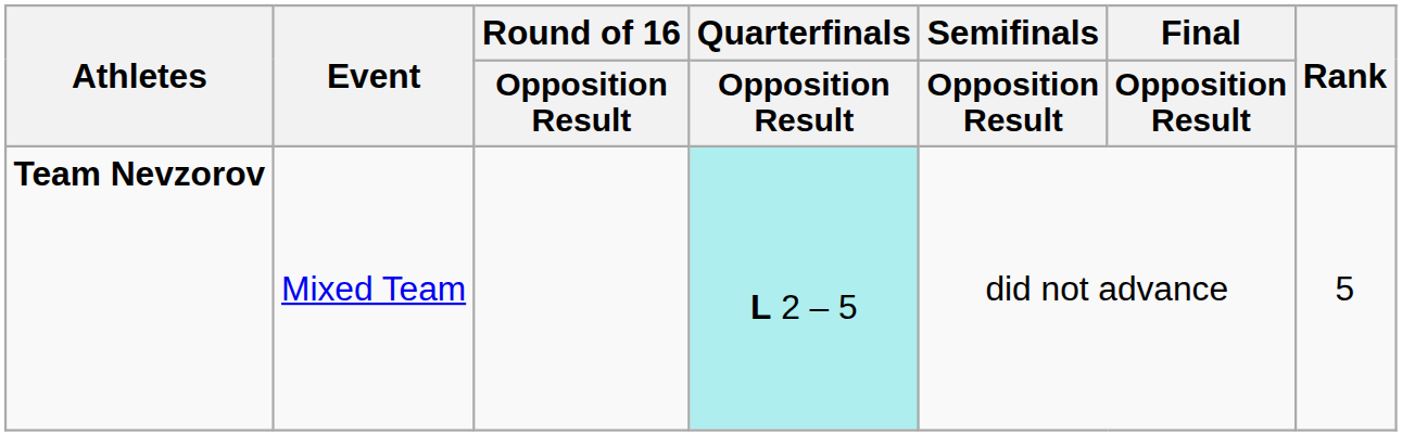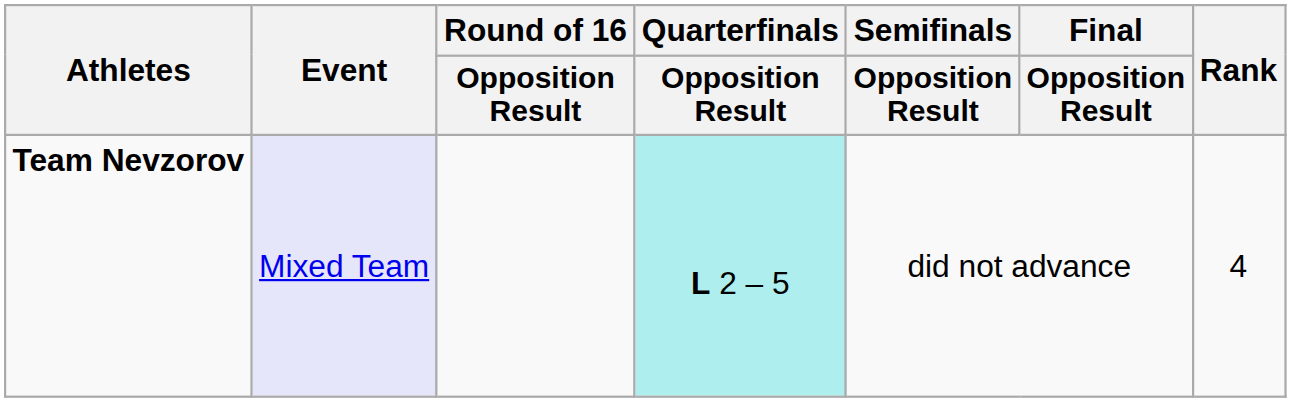 <table class="wikitable" style="font-size:90%">
 <tr>
 <th rowspan="2">Athletes</th>
 <th rowspan="2">Event</th>
 <th>Round of 16</th>
 <th>Quarterfinals</th>
 <th>Semifinals</th>
 <th>Final</th>
 <th rowspan=2>Rank</th>
 </tr>
 <tr style="font-size:95%">
 <th>Opposition<br>Result</th>
 <th>Opposition<br>Result</th>
 <th>Opposition<br>Result</th>
 <th>Opposition<br>Result</th>
 </tr>
 <tr align=center>
 <td align=left><strong>Team Nevzorov</strong><br><br><br><br><br><br><br></td>
-<td align=left><a href='#'>Mixed Team</a></td>
+<td align=left style="background: lavender;"><a href='#'>Mixed Team</a></td>
 <td></td>
 <td style="background: paleturquoise;"><br><strong>L</strong> 2 – 5</td>
 <td colspan=2>did not advance</td>
-<td>5</td>
+<td>4</td>
 </tr>
 </table>
